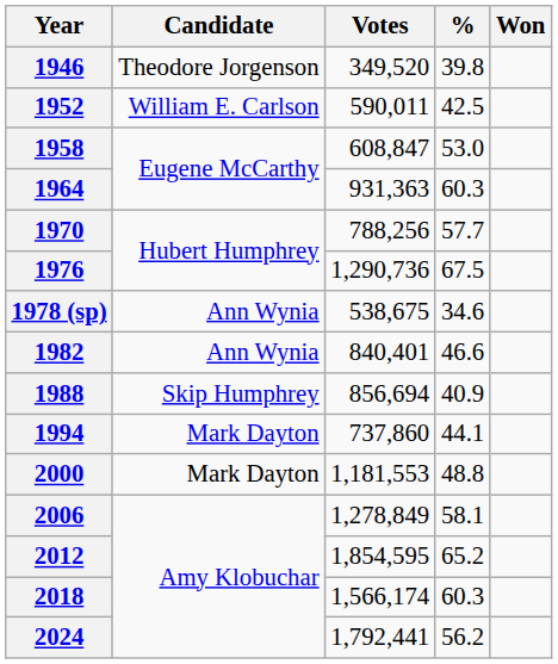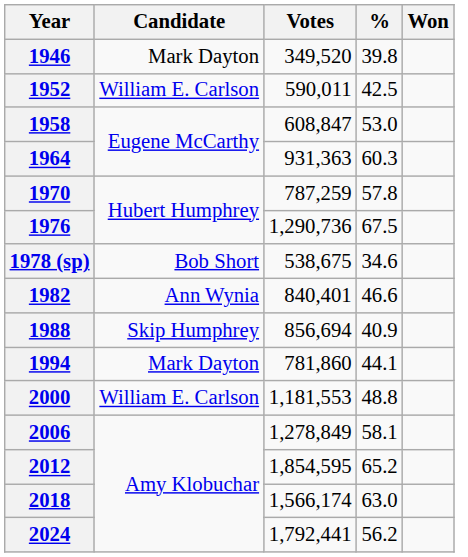 <table class="wikitable sortable" style="font-size: 90%;text-align:right;">
 <tr>
 <th>Year</th>
 <th>Candidate</th>
 <th>Votes</th>
 <th>%</th>
 <th>Won</th>
 </tr>
 <tr>
 <th><a href='#'>1946</a></th>
-<td>Theodore Jorgenson</td>
+<td>Mark Dayton</td>
 <td>349,520</td>
 <td>39.8</td>
 <td></td>
 </tr>
 <tr>
 <th><a href='#'>1952</a></th>
 <td><a href='#'>William E. Carlson</a></td>
 <td>590,011</td>
 <td>42.5</td>
 <td></td>
 </tr>
 <tr>
 <th><a href='#'>1958</a></th>
 <td rowspan="2"><a href='#'>Eugene McCarthy</a></td>
 <td>608,847</td>
 <td>53.0</td>
 <td></td>
 </tr>
 <tr>
 <th><a href='#'>1964</a></th>
 <td>931,363</td>
 <td>60.3</td>
 <td></td>
 </tr>
 <tr>
 <th><a href='#'>1970</a></th>
 <td rowspan="2"><a href='#'>Hubert Humphrey</a></td>
-<td>788,256</td>
-<td>57.7</td>
+<td>787,259</td>
+<td>57.8</td>
 <td></td>
 </tr>
 <tr>
 <th><a href='#'>1976</a></th>
 <td>1,290,736</td>
 <td>67.5</td>
 <td></td>
 </tr>
 <tr>
 <th><a href='#'>1978 (sp)</a></th>
-<td><a href='#'>Ann Wynia</a></td>
+<td><a href='#'>Bob Short</a></td>
 <td>538,675</td>
 <td>34.6</td>
 <td></td>
 </tr>
 <tr>
 <th><a href='#'>1982</a></th>
 <td><a href='#'>Ann Wynia</a></td>
 <td>840,401</td>
 <td>46.6</td>
 <td></td>
 </tr>
 <tr>
 <th><a href='#'>1988</a></th>
 <td><a href='#'>Skip Humphrey</a></td>
 <td>856,694</td>
 <td>40.9</td>
 <td></td>
 </tr>
 <tr>
 <th><a href='#'>1994</a></th>
 <td><a href='#'>Mark Dayton</a></td>
-<td>737,860</td>
+<td>781,860</td>
 <td>44.1</td>
 <td></td>
 </tr>
 <tr>
 <th><a href='#'>2000</a></th>
-<td>Mark Dayton</td>
+<td><a href='#'>William E. Carlson</a></td>
 <td>1,181,553</td>
 <td>48.8</td>
 <td></td>
 </tr>
 <tr>
 <th><a href='#'>2006</a></th>
 <td rowspan="4"><a href='#'>Amy Klobuchar</a></td>
 <td>1,278,849</td>
 <td>58.1</td>
 <td></td>
 </tr>
 <tr>
 <th><a href='#'>2012</a></th>
 <td>1,854,595</td>
 <td>65.2</td>
 <td></td>
 </tr>
 <tr>
 <th><a href='#'>2018</a></th>
 <td>1,566,174</td>
-<td>60.3</td>
+<td>63.0</td>
 <td></td>
 </tr>
 <tr>
 <th><a href='#'>2024</a></th>
 <td>1,792,441</td>
 <td>56.2</td>
 <td></td>
 </tr>
 </table>
